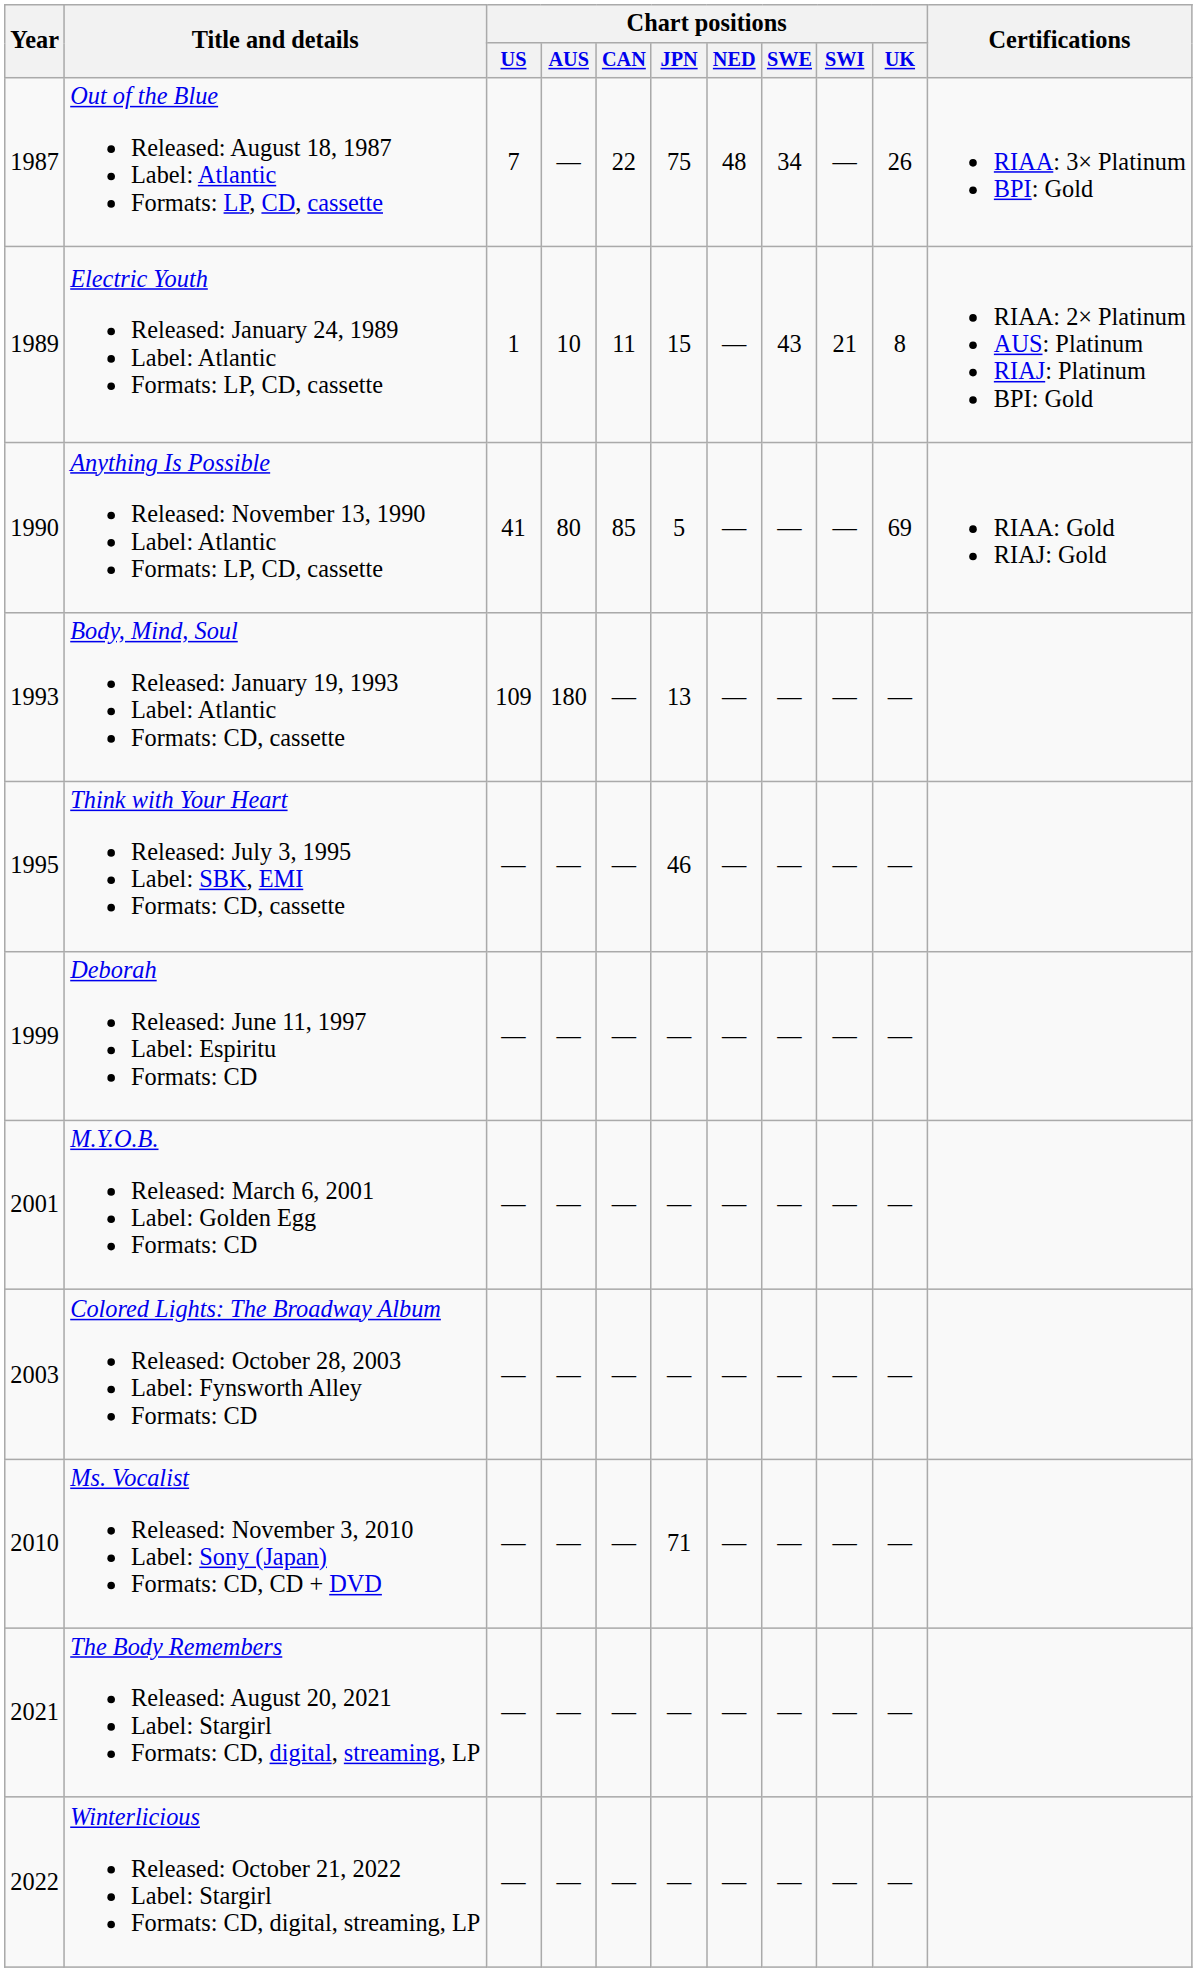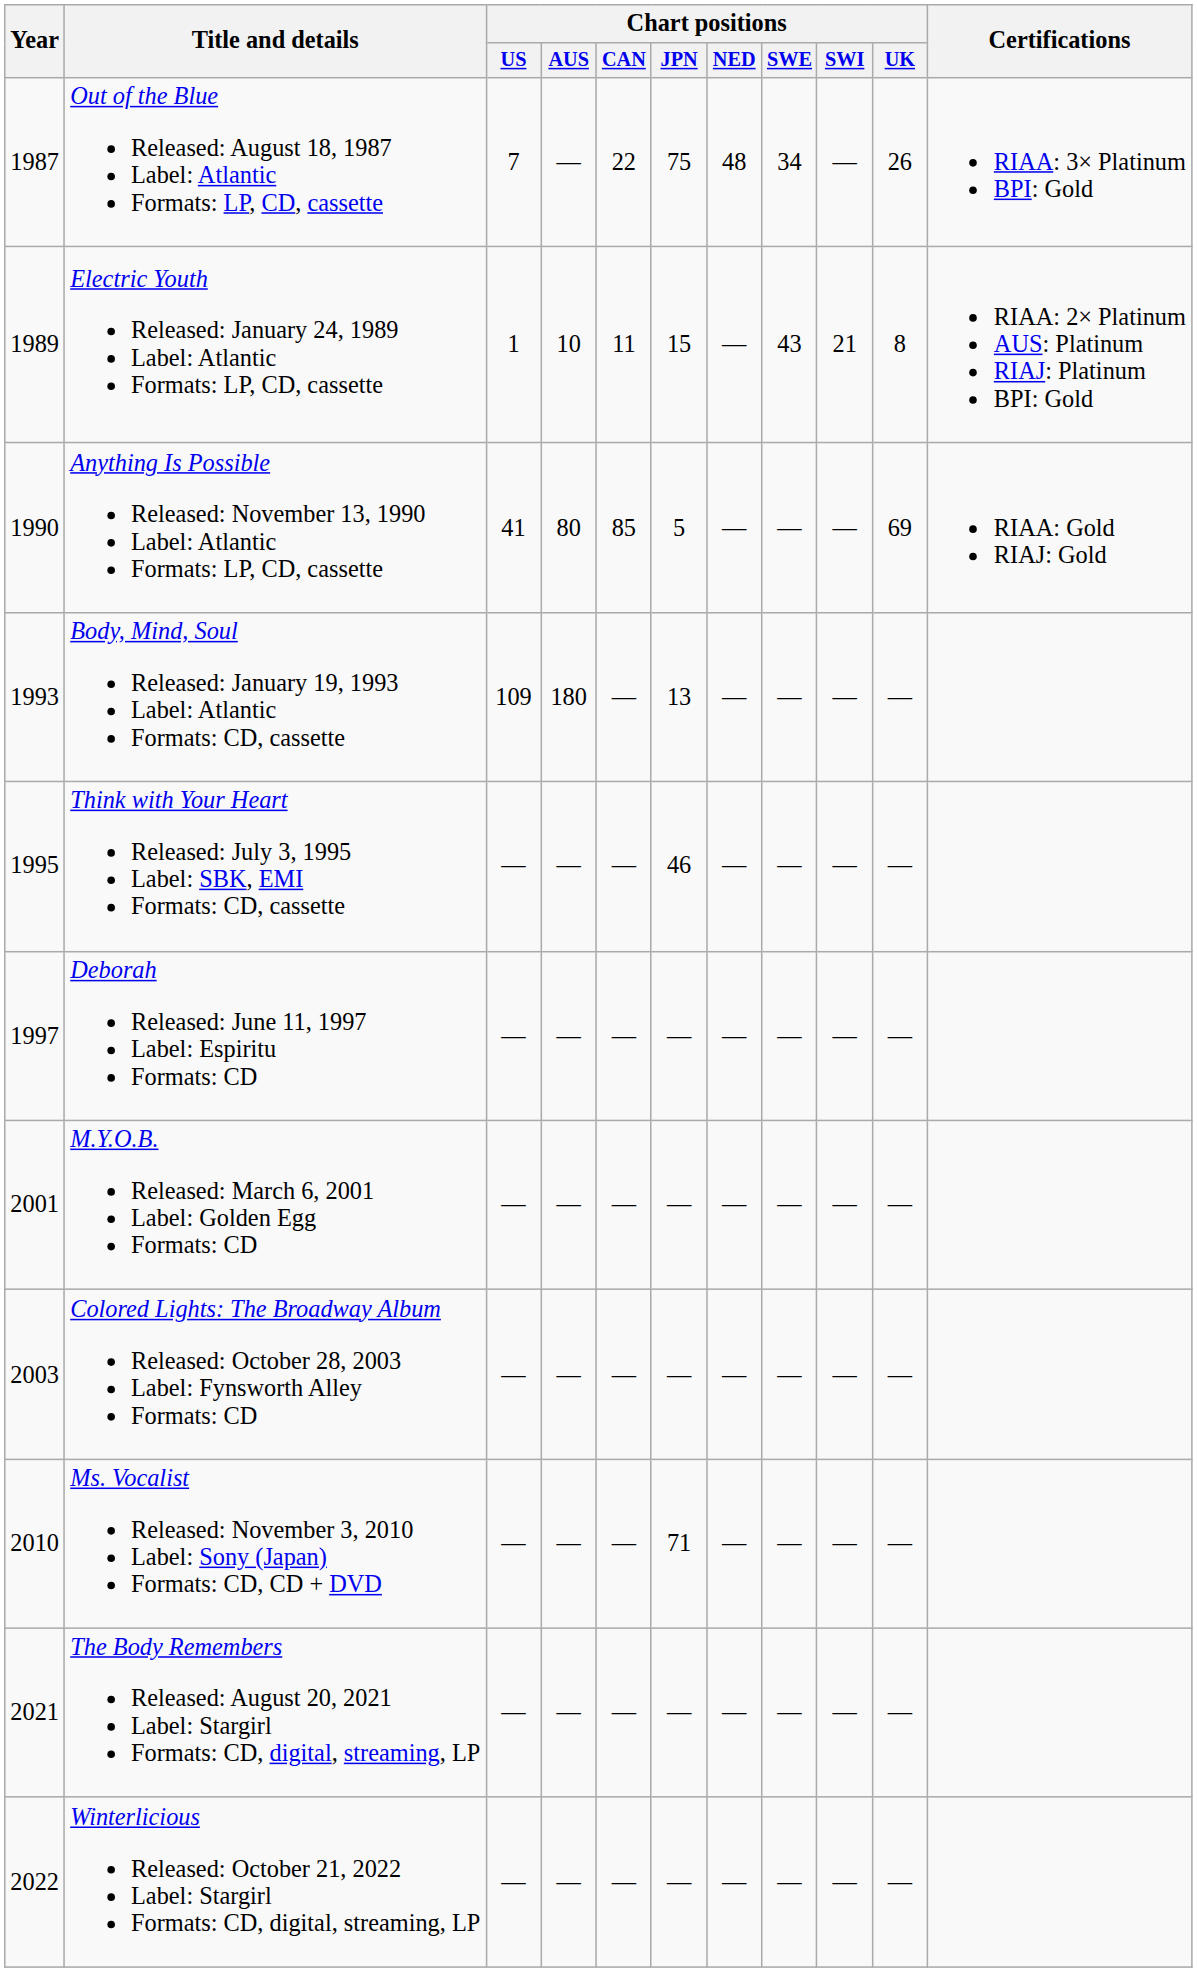 <table class="wikitable">
 <tr>
 <th rowspan="2">Year</th>
 <th rowspan="2">Title and details</th>
 <th colspan="8">Chart positions</th>
 <th rowspan="2">Certifications</th>
 </tr>
 <tr style="font-size:smaller;">
 <th width="30"><a href='#'>US</a><br></th>
 <th width="30"><a href='#'>AUS</a><br></th>
 <th width="30"><a href='#'>CAN</a><br></th>
 <th width="30"><a href='#'>JPN</a><br></th>
 <th width="30"><a href='#'>NED</a><br></th>
 <th width="30"><a href='#'>SWE</a><br></th>
 <th width="30"><a href='#'>SWI</a><br></th>
 <th width="30"><a href='#'>UK</a><br></th>
 </tr>
 <tr>
 <td>1987</td>
 <td><em><a href='#'>Out of the Blue</a></em><br><ul><li>Released: August 18, 1987</li><li>Label: <a href='#'>Atlantic</a></li><li>Formats: <a href='#'>LP</a>, <a href='#'>CD</a>, <a href='#'>cassette</a></li></ul></td>
 <td style="text-align: center;">7</td>
 <td style="text-align: center;">—</td>
 <td style="text-align: center;">22</td>
 <td style="text-align: center;">75</td>
 <td style="text-align: center;">48</td>
 <td style="text-align: center;">34</td>
 <td style="text-align: center;">—</td>
 <td style="text-align: center;">26</td>
 <td><br><ul><li><a href='#'>RIAA</a>: 3× Platinum</li><li><a href='#'>BPI</a>: Gold</li></ul></td>
 </tr>
 <tr>
 <td>1989</td>
 <td><em><a href='#'>Electric Youth</a></em><br><ul><li>Released: January 24, 1989</li><li>Label: Atlantic</li><li>Formats: LP, CD, cassette</li></ul></td>
 <td style="text-align: center;">1</td>
 <td style="text-align: center;">10</td>
 <td style="text-align: center;">11</td>
 <td style="text-align: center;">15</td>
 <td style="text-align: center;">—</td>
 <td style="text-align: center;">43</td>
 <td style="text-align: center;">21</td>
 <td style="text-align: center;">8</td>
 <td><br><ul><li>RIAA: 2× Platinum</li><li><a href='#'>AUS</a>: Platinum</li><li><a href='#'>RIAJ</a>: Platinum</li><li>BPI: Gold</li></ul></td>
 </tr>
 <tr>
 <td>1990</td>
 <td><em><a href='#'>Anything Is Possible</a></em><br><ul><li>Released: November 13, 1990</li><li>Label: Atlantic</li><li>Formats: LP, CD, cassette</li></ul></td>
 <td style="text-align: center;">41</td>
 <td style="text-align: center;">80</td>
 <td style="text-align: center;">85</td>
 <td style="text-align: center;">5</td>
 <td style="text-align: center;">—</td>
 <td style="text-align: center;">—</td>
 <td style="text-align: center;">—</td>
 <td style="text-align: center;">69</td>
 <td><br><ul><li>RIAA: Gold</li><li>RIAJ: Gold</li></ul></td>
 </tr>
 <tr>
 <td>1993</td>
 <td><em><a href='#'>Body, Mind, Soul</a></em><br><ul><li>Released:  January 19, 1993</li><li>Label: Atlantic</li><li>Formats: CD, cassette</li></ul></td>
 <td style="text-align: center;">109</td>
 <td style="text-align: center;">180</td>
 <td style="text-align: center;">—</td>
 <td style="text-align: center;">13</td>
 <td style="text-align: center;">—</td>
 <td style="text-align: center;">—</td>
 <td style="text-align: center;">—</td>
 <td style="text-align: center;">—</td>
 <td></td>
 </tr>
 <tr>
 <td>1995</td>
 <td><em><a href='#'>Think with Your Heart</a></em><br><ul><li>Released: July 3, 1995</li><li>Label: <a href='#'>SBK</a>, <a href='#'>EMI</a></li><li>Formats: CD, cassette</li></ul></td>
 <td style="text-align: center;">—</td>
 <td style="text-align: center;">—</td>
 <td style="text-align: center;">—</td>
 <td style="text-align: center;">46</td>
 <td style="text-align: center;">—</td>
 <td style="text-align: center;">—</td>
 <td style="text-align: center;">—</td>
 <td style="text-align: center;">—</td>
 <td></td>
 </tr>
 <tr>
-<td>1999</td>
+<td>1997</td>
 <td><em><a href='#'>Deborah</a></em><br><ul><li>Released: June 11, 1997</li><li>Label: Espiritu</li><li>Formats: CD</li></ul></td>
 <td style="text-align: center;">—</td>
 <td style="text-align: center;">—</td>
 <td style="text-align: center;">—</td>
 <td style="text-align: center;">—</td>
 <td style="text-align: center;">—</td>
 <td style="text-align: center;">—</td>
 <td style="text-align: center;">—</td>
 <td style="text-align: center;">—</td>
 <td></td>
 </tr>
 <tr>
 <td>2001</td>
 <td><em><a href='#'>M.Y.O.B.</a></em><br><ul><li>Released: March 6, 2001</li><li>Label: Golden Egg</li><li>Formats: CD</li></ul></td>
 <td style="text-align: center;">—</td>
 <td style="text-align: center;">—</td>
 <td style="text-align: center;">—</td>
 <td style="text-align: center;">—</td>
 <td style="text-align: center;">—</td>
 <td style="text-align: center;">—</td>
 <td style="text-align: center;">—</td>
 <td style="text-align: center;">—</td>
 <td></td>
 </tr>
 <tr>
 <td>2003</td>
 <td><em><a href='#'>Colored Lights: The Broadway Album</a></em><br><ul><li>Released: October 28, 2003</li><li>Label: Fynsworth Alley</li><li>Formats: CD</li></ul></td>
 <td style="text-align: center;">—</td>
 <td style="text-align: center;">—</td>
 <td style="text-align: center;">—</td>
 <td style="text-align: center;">—</td>
 <td style="text-align: center;">—</td>
 <td style="text-align: center;">—</td>
 <td style="text-align: center;">—</td>
 <td style="text-align: center;">—</td>
 <td></td>
 </tr>
 <tr>
 <td>2010</td>
 <td><em><a href='#'>Ms. Vocalist</a></em><br><ul><li>Released: November 3, 2010</li><li>Label: <a href='#'>Sony (Japan)</a></li><li>Formats: CD, CD + <a href='#'>DVD</a></li></ul></td>
 <td style="text-align: center;">—</td>
 <td style="text-align: center;">—</td>
 <td style="text-align: center;">—</td>
 <td style="text-align: center;">71</td>
 <td style="text-align: center;">—</td>
 <td style="text-align: center;">—</td>
 <td style="text-align: center;">—</td>
 <td style="text-align: center;">—</td>
 <td></td>
 </tr>
 <tr>
 <td>2021</td>
 <td><em><a href='#'>The Body Remembers</a></em><br><ul><li>Released: August 20, 2021</li><li>Label: Stargirl</li><li>Formats: CD, <a href='#'>digital</a>, <a href='#'>streaming</a>, LP</li></ul></td>
 <td style="text-align: center;">—</td>
 <td style="text-align: center;">—</td>
 <td style="text-align: center;">—</td>
 <td style="text-align: center;">—</td>
 <td style="text-align: center;">—</td>
 <td style="text-align: center;">—</td>
 <td style="text-align: center;">—</td>
 <td style="text-align: center;">—</td>
 <td></td>
 </tr>
 <tr>
 <td>2022</td>
 <td><em><a href='#'>Winterlicious</a></em><br><ul><li>Released: October 21, 2022</li><li>Label: Stargirl</li><li>Formats: CD, digital, streaming, LP</li></ul></td>
 <td style="text-align: center;">—</td>
 <td style="text-align: center;">—</td>
 <td style="text-align: center;">—</td>
 <td style="text-align: center;">—</td>
 <td style="text-align: center;">—</td>
 <td style="text-align: center;">—</td>
 <td style="text-align: center;">—</td>
 <td style="text-align: center;">—</td>
 <td></td>
 </tr>
 </table>
